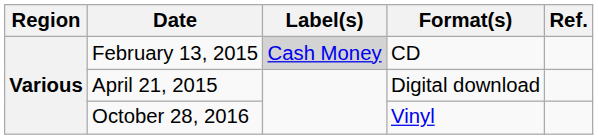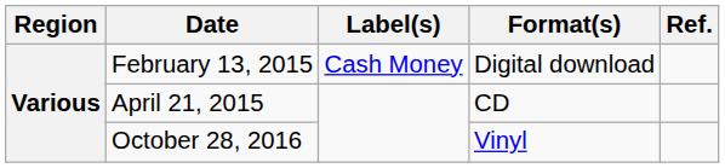 <table class="wikitable plainrowheaders">
 <tr>
 <th scope="col">Region</th>
 <th scope="col">Date</th>
 <th scope="col">Label(s)</th>
 <th scope="col">Format(s)</th>
 <th scope="col">Ref.</th>
 </tr>
 <tr>
 <th scope="row" rowspan="3">Various</th>
 <td>February 13, 2015</td>
-<td style="background: lightgrey;"><a href='#'>Cash Money</a></td>
-<td>CD</td>
+<td><a href='#'>Cash Money</a></td>
+<td>Digital download</td>
 <td></td>
 </tr>
 <tr>
 <td>April 21, 2015</td>
 <td rowspan="2"></td>
-<td>Digital download</td>
+<td>CD</td>
 <td></td>
 </tr>
 <tr>
 <td>October 28, 2016</td>
 <td><a href='#'>Vinyl</a></td>
 <td></td>
 </tr>
 </table>
